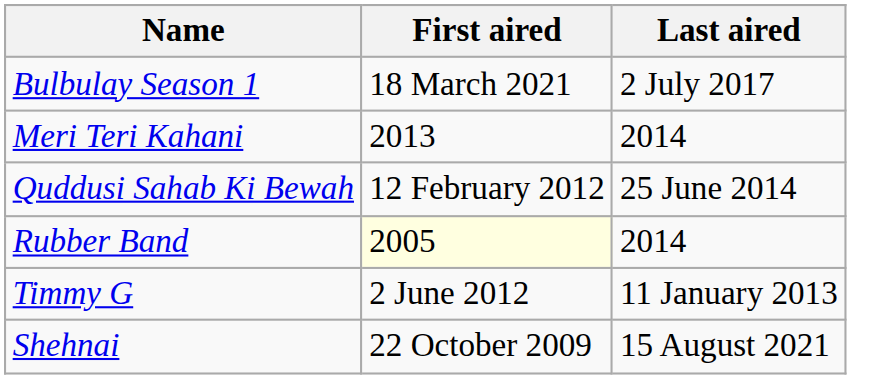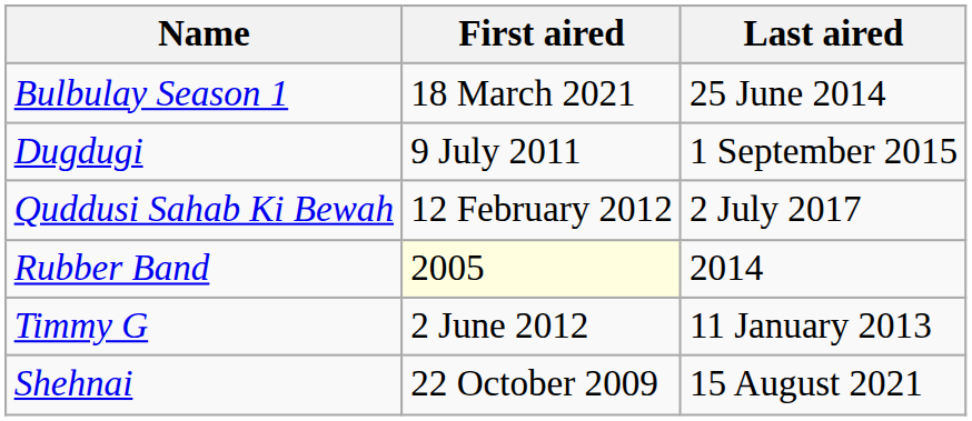 <table class="wikitable sortable">
 <tr>
 <th>Name</th>
 <th data-sort-type="date">First aired</th>
 <th data-sort-type="date">Last aired</th>
 </tr>
 <tr>
 <td><em><a href='#'>Bulbulay Season 1</a></em></td>
 <td>18 March 2021</td>
-<td>2 July 2017</td>
+<td>25 June 2014</td>
 </tr>
 <tr>
-<td><em><a href='#'>Meri Teri Kahani</a></em></td>
-<td>2013</td>
-<td>2014</td>
+<td><em><a href='#'>Dugdugi</a></em></td>
+<td>9 July 2011</td>
+<td>1 September 2015</td>
 </tr>
 <tr>
 <td><em><a href='#'>Quddusi Sahab Ki Bewah</a></em></td>
 <td>12 February 2012</td>
-<td>25 June 2014</td>
+<td>2 July 2017</td>
 </tr>
 <tr>
 <td><em><a href='#'>Rubber Band</a></em></td>
 <td style="background: lightyellow;">2005</td>
 <td>2014</td>
 </tr>
 <tr>
 <td><em><a href='#'>Timmy G</a></em></td>
 <td>2 June 2012</td>
 <td>11 January 2013</td>
 </tr>
 <tr>
 <td><em><a href='#'>Shehnai</a></em></td>
 <td>22 October 2009</td>
 <td>15 August 2021</td>
 </tr>
 </table>
